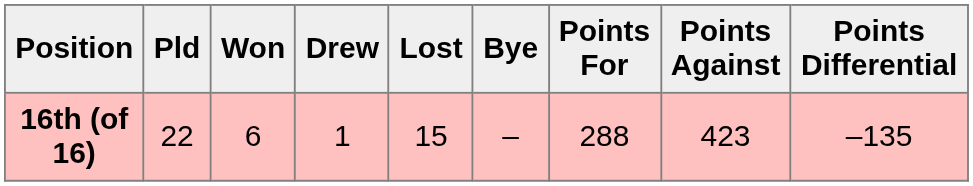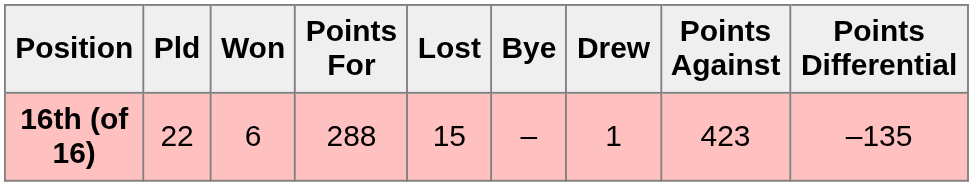 <table style=border-collapse:collapse border=1 cellspacing=0 cellpadding=5>
 <tr style="text-align:center; background:#efefef;">
 <th width=20>Position</th>
 <th width=20>Pld</th>
 <th width=20>Won</th>
-<th width=20>Drew</th>
+<th width=20>Points For</th>
 <th width=20>Lost</th>
 <th width=20>Bye</th>
-<th width=20>Points For</th>
+<th width=20>Drew</th>
 <th width=20>Points Against</th>
 <th width=25>Points Differential</th>
 </tr>
 <tr style="text-align:center; background:#ffc0c0;">
 <td><strong>16th (of 16)</strong></td>
 <td>22</td>
 <td>6</td>
-<td>1</td>
+<td>288</td>
 <td>15</td>
 <td>–</td>
-<td>288</td>
+<td>1</td>
 <td>423</td>
 <td>–135</td>
 </tr>
 </table>
